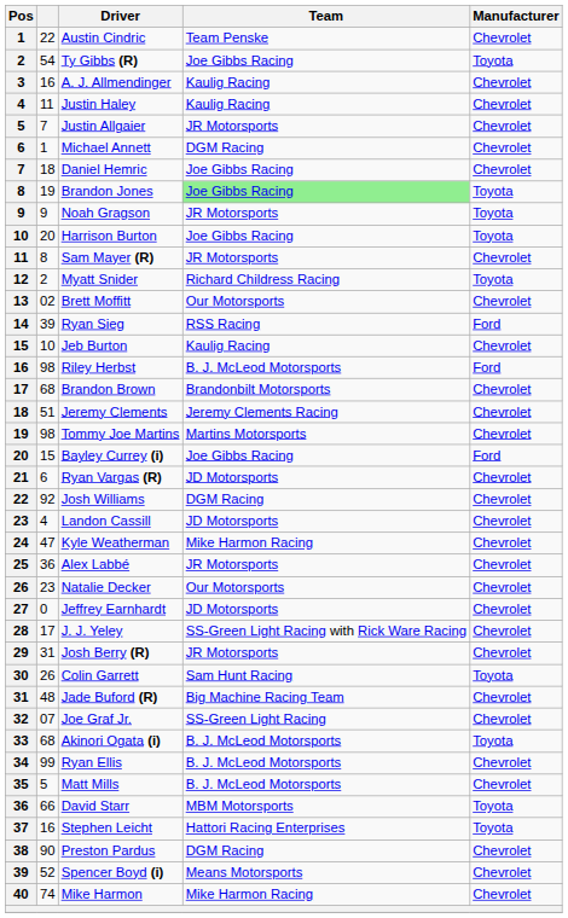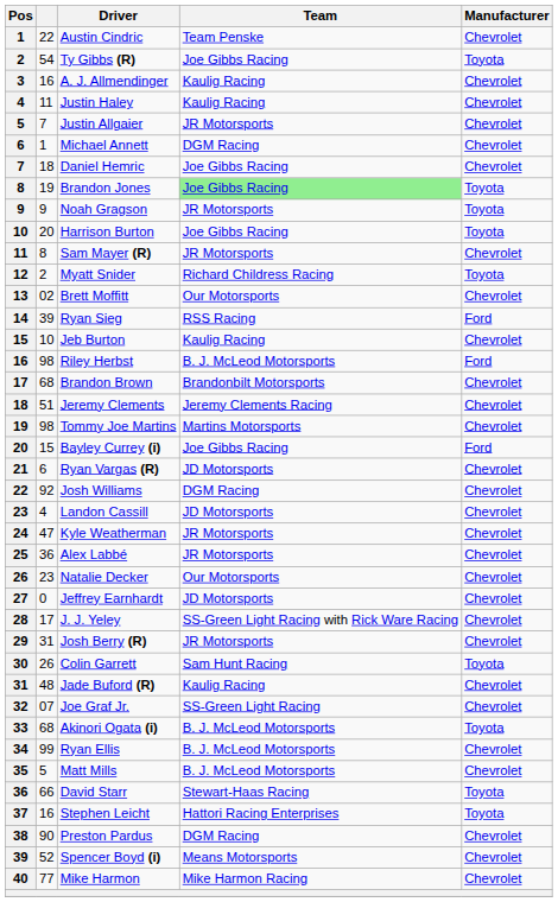 <table class="wikitable" style="font-size:98%">
 <tr>
 <th>Pos</th>
 <th></th>
 <th>Driver</th>
 <th>Team</th>
 <th>Manufacturer</th>
 </tr>
 <tr>
 <th>1</th>
 <td>22</td>
 <td><a href='#'>Austin Cindric</a></td>
 <td><a href='#'>Team Penske</a></td>
 <td><a href='#'>Chevrolet</a></td>
 </tr>
 <tr>
 <th>2</th>
 <td>54</td>
 <td><a href='#'>Ty Gibbs</a> <strong>(R)</strong></td>
 <td><a href='#'>Joe Gibbs Racing</a></td>
 <td><a href='#'>Toyota</a></td>
 </tr>
 <tr>
 <th>3</th>
 <td>16</td>
 <td><a href='#'>A. J. Allmendinger</a></td>
 <td><a href='#'>Kaulig Racing</a></td>
 <td><a href='#'>Chevrolet</a></td>
 </tr>
 <tr>
 <th>4</th>
 <td>11</td>
 <td><a href='#'>Justin Haley</a></td>
 <td><a href='#'>Kaulig Racing</a></td>
 <td><a href='#'>Chevrolet</a></td>
 </tr>
 <tr>
 <th>5</th>
 <td>7</td>
 <td><a href='#'>Justin Allgaier</a></td>
 <td><a href='#'>JR Motorsports</a></td>
 <td><a href='#'>Chevrolet</a></td>
 </tr>
 <tr>
 <th>6</th>
 <td>1</td>
 <td><a href='#'>Michael Annett</a></td>
 <td><a href='#'>DGM Racing</a></td>
 <td><a href='#'>Chevrolet</a></td>
 </tr>
 <tr>
 <th>7</th>
 <td>18</td>
 <td><a href='#'>Daniel Hemric</a></td>
 <td><a href='#'>Joe Gibbs Racing</a></td>
 <td><a href='#'>Chevrolet</a></td>
 </tr>
 <tr>
 <th>8</th>
 <td>19</td>
 <td><a href='#'>Brandon Jones</a></td>
 <td style="background: lightgreen;"><a href='#'>Joe Gibbs Racing</a></td>
 <td><a href='#'>Toyota</a></td>
 </tr>
 <tr>
 <th>9</th>
 <td>9</td>
 <td><a href='#'>Noah Gragson</a></td>
 <td><a href='#'>JR Motorsports</a></td>
 <td><a href='#'>Toyota</a></td>
 </tr>
 <tr>
 <th>10</th>
 <td>20</td>
 <td><a href='#'>Harrison Burton</a></td>
 <td><a href='#'>Joe Gibbs Racing</a></td>
 <td><a href='#'>Toyota</a></td>
 </tr>
 <tr>
 <th>11</th>
 <td>8</td>
 <td><a href='#'>Sam Mayer</a> <strong>(R)</strong></td>
 <td><a href='#'>JR Motorsports</a></td>
 <td><a href='#'>Chevrolet</a></td>
 </tr>
 <tr>
 <th>12</th>
 <td>2</td>
 <td><a href='#'>Myatt Snider</a></td>
 <td><a href='#'>Richard Childress Racing</a></td>
 <td><a href='#'>Toyota</a></td>
 </tr>
 <tr>
 <th>13</th>
 <td>02</td>
 <td><a href='#'>Brett Moffitt</a></td>
 <td><a href='#'>Our Motorsports</a></td>
 <td><a href='#'>Chevrolet</a></td>
 </tr>
 <tr>
 <th>14</th>
 <td>39</td>
 <td><a href='#'>Ryan Sieg</a></td>
 <td><a href='#'>RSS Racing</a></td>
 <td><a href='#'>Ford</a></td>
 </tr>
 <tr>
 <th>15</th>
 <td>10</td>
 <td><a href='#'>Jeb Burton</a></td>
 <td><a href='#'>Kaulig Racing</a></td>
 <td><a href='#'>Chevrolet</a></td>
 </tr>
 <tr>
 <th>16</th>
 <td>98</td>
 <td><a href='#'>Riley Herbst</a></td>
 <td><a href='#'>B. J. McLeod Motorsports</a></td>
 <td><a href='#'>Ford</a></td>
 </tr>
 <tr>
 <th>17</th>
 <td>68</td>
 <td><a href='#'>Brandon Brown</a></td>
 <td><a href='#'>Brandonbilt Motorsports</a></td>
 <td><a href='#'>Chevrolet</a></td>
 </tr>
 <tr>
 <th>18</th>
 <td>51</td>
 <td><a href='#'>Jeremy Clements</a></td>
 <td><a href='#'>Jeremy Clements Racing</a></td>
 <td><a href='#'>Chevrolet</a></td>
 </tr>
 <tr>
 <th>19</th>
 <td>98</td>
 <td><a href='#'>Tommy Joe Martins</a></td>
 <td><a href='#'>Martins Motorsports</a></td>
 <td><a href='#'>Chevrolet</a></td>
 </tr>
 <tr>
 <th>20</th>
 <td>15</td>
 <td><a href='#'>Bayley Currey</a> <strong>(i)</strong></td>
 <td><a href='#'>Joe Gibbs Racing</a></td>
 <td><a href='#'>Ford</a></td>
 </tr>
 <tr>
 <th>21</th>
 <td>6</td>
 <td><a href='#'>Ryan Vargas</a> <strong>(R)</strong></td>
 <td><a href='#'>JD Motorsports</a></td>
 <td><a href='#'>Chevrolet</a></td>
 </tr>
 <tr>
 <th>22</th>
 <td>92</td>
 <td><a href='#'>Josh Williams</a></td>
 <td><a href='#'>DGM Racing</a></td>
 <td><a href='#'>Chevrolet</a></td>
 </tr>
 <tr>
 <th>23</th>
 <td>4</td>
 <td><a href='#'>Landon Cassill</a></td>
 <td><a href='#'>JD Motorsports</a></td>
 <td><a href='#'>Chevrolet</a></td>
 </tr>
 <tr>
 <th>24</th>
 <td>47</td>
 <td><a href='#'>Kyle Weatherman</a></td>
-<td><a href='#'>Mike Harmon Racing</a></td>
+<td><a href='#'>JR Motorsports</a></td>
 <td><a href='#'>Chevrolet</a></td>
 </tr>
 <tr>
 <th>25</th>
 <td>36</td>
 <td><a href='#'>Alex Labbé</a></td>
 <td><a href='#'>JR Motorsports</a></td>
 <td><a href='#'>Chevrolet</a></td>
 </tr>
 <tr>
 <th>26</th>
 <td>23</td>
 <td><a href='#'>Natalie Decker</a></td>
 <td><a href='#'>Our Motorsports</a></td>
 <td><a href='#'>Chevrolet</a></td>
 </tr>
 <tr>
 <th>27</th>
 <td>0</td>
 <td><a href='#'>Jeffrey Earnhardt</a></td>
 <td><a href='#'>JD Motorsports</a></td>
 <td><a href='#'>Chevrolet</a></td>
 </tr>
 <tr>
 <th>28</th>
 <td>17</td>
 <td><a href='#'>J. J. Yeley</a></td>
 <td><a href='#'>SS-Green Light Racing</a> with <a href='#'>Rick Ware Racing</a></td>
 <td><a href='#'>Chevrolet</a></td>
 </tr>
 <tr>
 <th>29</th>
 <td>31</td>
 <td><a href='#'>Josh Berry</a> <strong>(R)</strong></td>
 <td><a href='#'>JR Motorsports</a></td>
 <td><a href='#'>Chevrolet</a></td>
 </tr>
 <tr>
 <th>30</th>
 <td>26</td>
 <td><a href='#'>Colin Garrett</a></td>
 <td><a href='#'>Sam Hunt Racing</a></td>
 <td><a href='#'>Toyota</a></td>
 </tr>
 <tr>
 <th>31</th>
 <td>48</td>
 <td><a href='#'>Jade Buford</a> <strong>(R)</strong></td>
-<td><a href='#'>Big Machine Racing Team</a></td>
+<td><a href='#'>Kaulig Racing</a></td>
 <td><a href='#'>Chevrolet</a></td>
 </tr>
 <tr>
 <th>32</th>
 <td>07</td>
 <td><a href='#'>Joe Graf Jr.</a></td>
 <td><a href='#'>SS-Green Light Racing</a></td>
 <td><a href='#'>Chevrolet</a></td>
 </tr>
 <tr>
 <th>33</th>
 <td>68</td>
 <td><a href='#'>Akinori Ogata</a> <strong>(i)</strong></td>
 <td><a href='#'>B. J. McLeod Motorsports</a></td>
 <td><a href='#'>Toyota</a></td>
 </tr>
 <tr>
 <th>34</th>
 <td>99</td>
 <td><a href='#'>Ryan Ellis</a></td>
 <td><a href='#'>B. J. McLeod Motorsports</a></td>
 <td><a href='#'>Chevrolet</a></td>
 </tr>
 <tr>
 <th>35</th>
 <td>5</td>
 <td><a href='#'>Matt Mills</a></td>
 <td><a href='#'>B. J. McLeod Motorsports</a></td>
 <td><a href='#'>Chevrolet</a></td>
 </tr>
 <tr>
 <th>36</th>
 <td>66</td>
 <td><a href='#'>David Starr</a></td>
-<td><a href='#'>MBM Motorsports</a></td>
+<td><a href='#'>Stewart-Haas Racing</a></td>
 <td><a href='#'>Toyota</a></td>
 </tr>
 <tr>
 <th>37</th>
 <td>16</td>
 <td><a href='#'>Stephen Leicht</a></td>
 <td><a href='#'>Hattori Racing Enterprises</a></td>
 <td><a href='#'>Toyota</a></td>
 </tr>
 <tr>
 <th>38</th>
 <td>90</td>
 <td><a href='#'>Preston Pardus</a></td>
 <td><a href='#'>DGM Racing</a></td>
 <td><a href='#'>Chevrolet</a></td>
 </tr>
 <tr>
 <th>39</th>
 <td>52</td>
 <td><a href='#'>Spencer Boyd</a> <strong>(i)</strong></td>
 <td><a href='#'>Means Motorsports</a></td>
 <td><a href='#'>Chevrolet</a></td>
 </tr>
 <tr>
 <th>40</th>
-<td>74</td>
+<td>77</td>
 <td><a href='#'>Mike Harmon</a></td>
 <td><a href='#'>Mike Harmon Racing</a></td>
 <td><a href='#'>Chevrolet</a></td>
 </tr>
 <tr>
 <th colspan="6"></th>
 </tr>
 <tr>
 </tr>
 </table>
